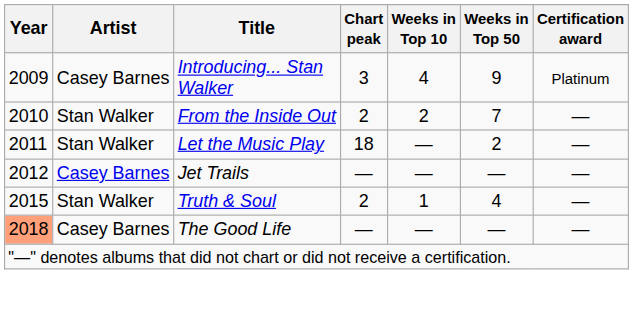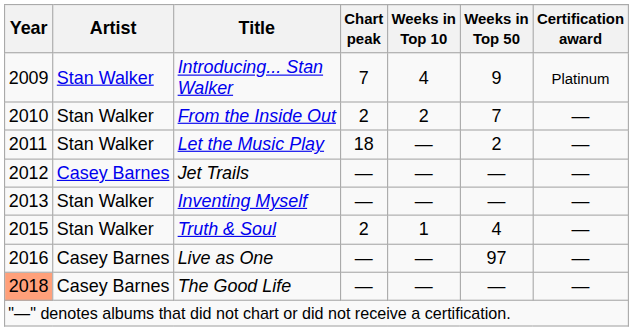 <table class="wikitable">
 <tr>
 <th rowspan="2">Year</th>
 <th rowspan="2">Artist</th>
 <th rowspan="2">Title</th>
 </tr>
 <tr>
 <th><small>Chart<br>peak</small></th>
 <th><small>Weeks in<br>Top 10</small></th>
 <th><small>Weeks in<br>Top 50</small></th>
 <th><small>Certification<br>award</small></th>
 </tr>
 <tr>
 <td>2009</td>
-<td>Casey Barnes</td>
+<td><a href='#'>Stan Walker</a></td>
 <td><em><a href='#'>Introducing... Stan<br> Walker</a></em></td>
-<td style="text-align:center;">3</td>
+<td style="text-align:center;">7</td>
 <td style="text-align:center;">4</td>
 <td style="text-align:center;">9</td>
 <td style="text-align:center;"><small>Platinum</small></td>
 </tr>
 <tr>
 <td>2010</td>
 <td>Stan Walker</td>
 <td><em><a href='#'>From the Inside Out</a></em></td>
 <td style="text-align:center;">2</td>
 <td style="text-align:center;">2</td>
 <td style="text-align:center;">7</td>
 <td style="text-align:center;">—</td>
 </tr>
 <tr>
 <td>2011</td>
 <td>Stan Walker</td>
 <td><em><a href='#'>Let the Music Play</a></em></td>
 <td style="text-align:center;">18</td>
 <td style="text-align:center;">—</td>
 <td style="text-align:center;">2</td>
 <td style="text-align:center;">—</td>
 </tr>
 <tr>
 <td>2012</td>
 <td><a href='#'>Casey Barnes</a></td>
 <td><em>Jet Trails</em></td>
 <td style="text-align:center;">—</td>
 <td style="text-align:center;">—</td>
 <td style="text-align:center;">—</td>
 <td style="text-align:center;">—</td>
 </tr>
 <tr>
+<td>2013</td>
+<td>Stan Walker</td>
+<td><em><a href='#'>Inventing Myself</a></em></td>
+<td style="text-align:center;">—</td>
+<td style="text-align:center;">—</td>
+<td style="text-align:center;">—</td>
+<td style="text-align:center;">—</td>
+</tr>
+<tr>
 <td>2015</td>
 <td>Stan Walker</td>
 <td><em><a href='#'>Truth & Soul</a></em></td>
 <td style="text-align:center;">2</td>
 <td style="text-align:center;">1</td>
 <td style="text-align:center;">4</td>
+<td style="text-align:center;">—</td>
+</tr>
+<tr>
+<td>2016</td>
+<td>Casey Barnes</td>
+<td><em>Live as One</em></td>
+<td style="text-align:center;">—</td>
+<td style="text-align:center;">—</td>
+<td style="text-align:center;">97</td>
 <td style="text-align:center;">—</td>
 </tr>
 <tr>
 <td style="background: lightsalmon;">2018</td>
 <td>Casey Barnes</td>
 <td><em>The Good Life</em></td>
 <td style="text-align:center;">—</td>
 <td style="text-align:center;">—</td>
 <td style="text-align:center;">—</td>
 <td style="text-align:center;">—</td>
 </tr>
 <tr>
 <td colspan="7" style="font-size:90%" style="text-align:center;">"—" denotes albums that did not chart or did not receive a certification.</td>
 </tr>
 </table>
